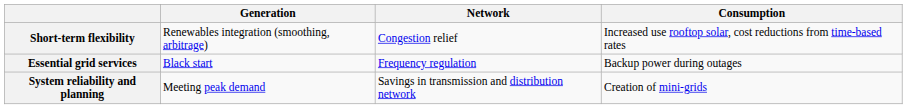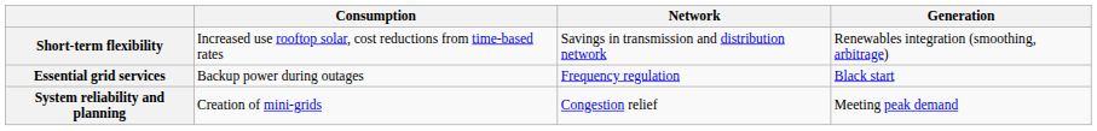 <table class="wikitable">
 <tr>
 <th></th>
+<th>Consumption</th>
+<th>Network</th>
 <th>Generation</th>
-<th>Network</th>
-<th>Consumption</th>
 </tr>
 <tr>
 <th>Short-term flexibility</th>
+<td>Increased use <a href='#'>rooftop solar</a>, cost reductions from <a href='#'>time-based</a> rates</td>
+<td>Savings in transmission and <a href='#'>distribution network</a></td>
 <td>Renewables integration (smoothing, <a href='#'>arbitrage</a>)</td>
-<td><a href='#'>Congestion</a> relief</td>
-<td>Increased use <a href='#'>rooftop solar</a>, cost reductions from <a href='#'>time-based</a> rates</td>
 </tr>
 <tr>
 <th>Essential grid services</th>
+<td>Backup power during outages</td>
+<td><a href='#'>Frequency regulation</a></td>
 <td><a href='#'>Black start</a></td>
-<td><a href='#'>Frequency regulation</a></td>
-<td>Backup power during outages</td>
 </tr>
 <tr>
 <th>System reliability and planning</th>
+<td>Creation of <a href='#'>mini-grids</a></td>
+<td><a href='#'>Congestion</a> relief</td>
 <td>Meeting <a href='#'>peak demand</a></td>
-<td>Savings in transmission and <a href='#'>distribution network</a></td>
-<td>Creation of <a href='#'>mini-grids</a></td>
 </tr>
 </table>
